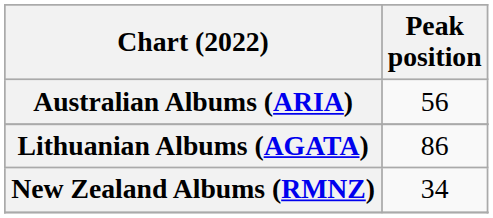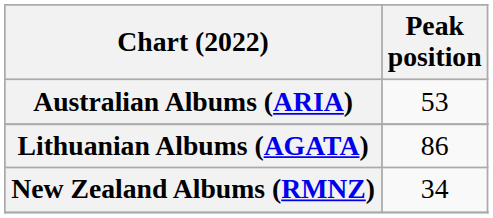 <table class="wikitable sortable plainrowheaders" style="text-align:center">
 <tr>
 <th scope="col">Chart (2022)</th>
 <th scope="col">Peak<br>position</th>
 </tr>
 <tr>
 <th scope="row">Australian Albums (<a href='#'>ARIA</a>)</th>
-<td>56</td>
+<td>53</td>
 </tr>
 <tr>
 </tr>
 <tr>
 </tr>
 <tr>
 <th scope="row">Lithuanian Albums (<a href='#'>AGATA</a>)</th>
 <td>86</td>
 </tr>
 <tr>
 <th scope="row">New Zealand Albums (<a href='#'>RMNZ</a>)</th>
 <td>34</td>
 </tr>
 <tr>
 </tr>
 <tr>
 </tr>
 <tr>
 </tr>
 </table>
